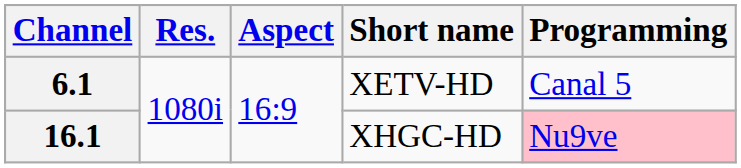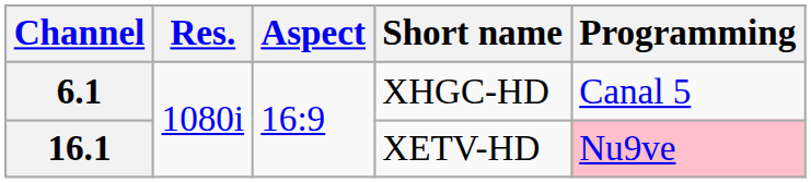 <table class="wikitable">
 <tr>
 <th scope = "col"><a href='#'>Channel</a></th>
 <th scope = "col"><a href='#'>Res.</a></th>
 <th scope = "col"><a href='#'>Aspect</a></th>
 <th scope = "col">Short name</th>
 <th scope = "col">Programming</th>
 </tr>
 <tr>
 <th scope = "row">6.1</th>
 <td rowspan=2><a href='#'>1080i</a></td>
 <td rowspan=2><a href='#'>16:9</a></td>
-<td>XETV-HD</td>
+<td>XHGC-HD</td>
 <td><a href='#'>Canal 5</a></td>
 </tr>
 <tr>
 <th scope = "row">16.1</th>
-<td>XHGC-HD</td>
+<td>XETV-HD</td>
 <td style="background: pink;"><a href='#'>Nu9ve</a></td>
 </tr>
 </table>
